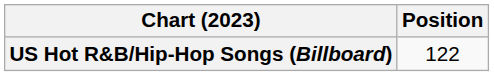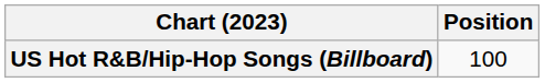 <table class="wikitable plainrowheaders" style="text-align:center">
 <tr>
 <th scope="col">Chart (2023)</th>
 <th scope="col">Position</th>
 </tr>
 <tr>
 <th scope="row">US Hot R&B/Hip-Hop Songs (<em>Billboard</em>)</th>
-<td>122</td>
+<td>100</td>
 </tr>
 </table>
